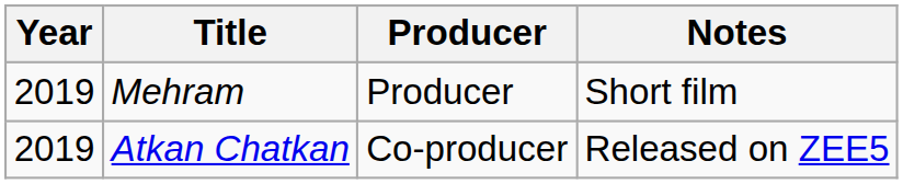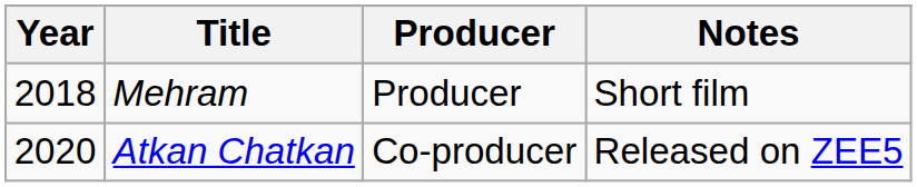 <table class="wikitable">
 <tr>
 <th>Year</th>
 <th>Title</th>
 <th>Producer</th>
 <th>Notes</th>
 </tr>
 <tr>
-<td>2019</td>
+<td>2018</td>
 <td><em>Mehram</em></td>
 <td>Producer</td>
 <td>Short film</td>
 </tr>
 <tr>
-<td>2019</td>
+<td>2020</td>
 <td><em><a href='#'>Atkan Chatkan</a></em></td>
 <td>Co-producer</td>
 <td>Released on <a href='#'>ZEE5</a></td>
 </tr>
 </table>
